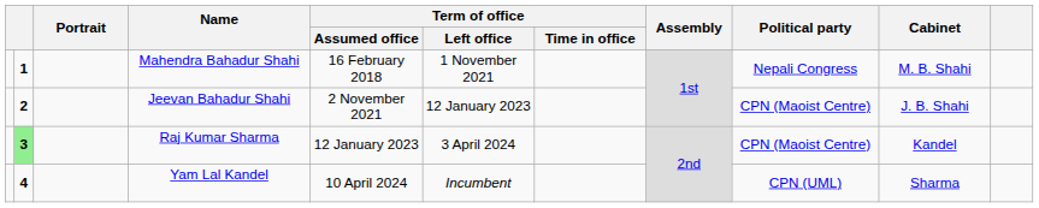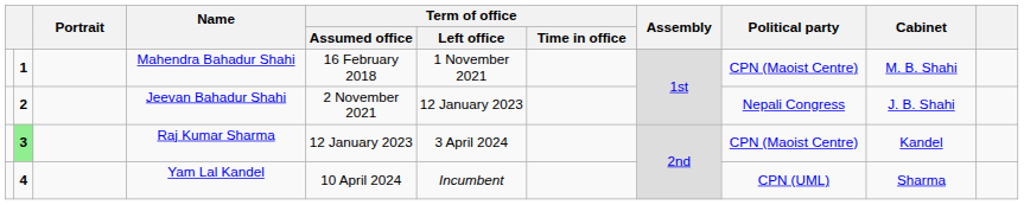 <table class="wikitable sortable" style="text-align:center;">
 <tr>
 <th colspan="2" rowspan="2" width="25px"></th>
 <th rowspan="2" width="100px">Portrait</th>
 <th rowspan="2" width="200px">Name<br><br></th>
 <th colspan="3">Term of office</th>
 <th rowspan="2" width="90px">Assembly<br></th>
 <th rowspan="2" width="160px">Political party</th>
 <th rowspan="2" width="120px">Cabinet</th>
 <th rowspan="2" width="40px"></th>
 </tr>
 <tr>
 <th width="120px">Assumed office</th>
 <th width="120px">Left office</th>
 <th width="120px">Time in office</th>
 </tr>
 <tr>
 <td></td>
 <td><strong>1</strong></td>
 <td></td>
 <td><a href='#'>Mahendra Bahadur Shahi</a><br><br></td>
 <td>16 February 2018</td>
 <td>1 November 2021</td>
 <td></td>
 <td rowspan="2" bgcolor="dddddd"><a href='#'>1st</a><br></td>
-<td><a href='#'>Nepali Congress</a></td>
+<td><a href='#'>CPN (Maoist Centre)</a></td>
 <td><a href='#'>M. B. Shahi</a></td>
 <td></td>
 </tr>
 <tr>
 <td></td>
 <td><strong>2</strong></td>
 <td></td>
 <td><a href='#'>Jeevan Bahadur Shahi</a><br><br></td>
 <td>2 November 2021</td>
 <td>12 January 2023</td>
 <td></td>
-<td><a href='#'>CPN (Maoist Centre)</a></td>
+<td><a href='#'>Nepali Congress</a></td>
 <td><a href='#'>J. B. Shahi</a></td>
 <td></td>
 </tr>
 <tr>
 <td></td>
 <td style="background: lightgreen;"><strong>3</strong></td>
 <td></td>
 <td><a href='#'>Raj Kumar Sharma</a><br><br></td>
 <td>12 January 2023</td>
 <td>3 April 2024</td>
 <td></td>
 <td rowspan="2" bgcolor="dddddd"><a href='#'>2nd</a><br></td>
 <td><a href='#'>CPN (Maoist Centre)</a></td>
 <td><a href='#'>Kandel</a></td>
 <td></td>
 </tr>
 <tr>
 <td></td>
 <td><strong>4</strong></td>
 <td></td>
 <td><a href='#'>Yam Lal Kandel</a><br><br></td>
 <td>10 April 2024</td>
 <td><em>Incumbent</em></td>
 <td></td>
 <td><a href='#'>CPN (UML)</a></td>
 <td><a href='#'>Sharma</a></td>
 <td></td>
 </tr>
 </table>
